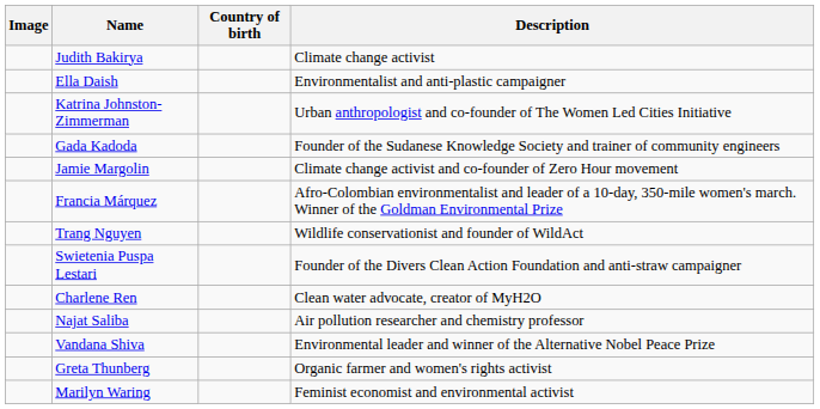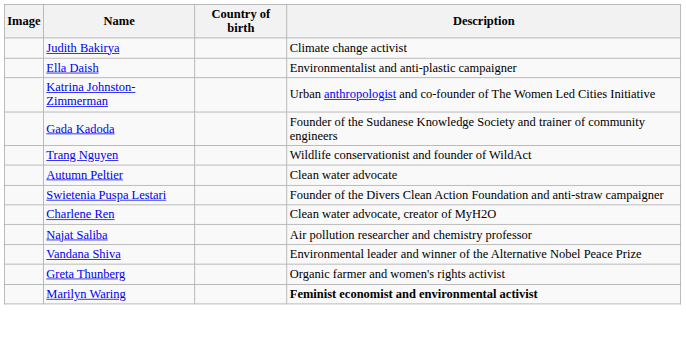 <table class="wikitable sortable">
 <tr>
 <th>Image</th>
 <th>Name</th>
 <th>Country of birth</th>
 <th>Description</th>
 </tr>
 <tr>
 <td></td>
 <td><a href='#'>Judith Bakirya</a></td>
 <td></td>
 <td>Climate change activist</td>
 </tr>
 <tr>
 <td></td>
 <td><a href='#'>Ella Daish</a></td>
 <td></td>
 <td>Environmentalist and anti-plastic campaigner</td>
 </tr>
 <tr>
 <td></td>
 <td><a href='#'>Katrina Johnston-Zimmerman</a></td>
 <td></td>
 <td>Urban <a href='#'>anthropologist</a> and co-founder of The Women Led Cities Initiative</td>
 </tr>
 <tr>
 <td></td>
 <td><a href='#'>Gada Kadoda</a></td>
 <td></td>
 <td>Founder of the Sudanese Knowledge Society and trainer of community engineers</td>
 </tr>
 <tr>
 <td></td>
-<td><a href='#'>Jamie Margolin</a></td>
+<td><a href='#'>Trang Nguyen</a></td>
 <td></td>
-<td>Climate change activist and co-founder of Zero Hour movement</td>
+<td>Wildlife conservationist and founder of WildAct</td>
 </tr>
 <tr>
 <td></td>
-<td><a href='#'>Francia Márquez</a></td>
+<td><a href='#'>Autumn Peltier</a></td>
 <td></td>
-<td>Afro-Colombian environmentalist and leader of a 10-day, 350-mile women's march. Winner of the <a href='#'>Goldman Environmental Prize</a></td>
-</tr>
-<tr>
-<td></td>
-<td><a href='#'>Trang Nguyen</a></td>
-<td></td>
-<td>Wildlife conservationist and founder of WildAct</td>
+<td>Clean water advocate</td>
 </tr>
 <tr>
 <td></td>
 <td><a href='#'>Swietenia Puspa Lestari</a></td>
 <td></td>
 <td>Founder of the Divers Clean Action Foundation and anti-straw campaigner</td>
 </tr>
 <tr>
 <td></td>
 <td><a href='#'>Charlene Ren</a></td>
 <td></td>
 <td>Clean water advocate, creator of MyH2O</td>
 </tr>
 <tr>
 <td></td>
 <td><a href='#'>Najat Saliba</a></td>
 <td></td>
 <td>Air pollution researcher and chemistry professor</td>
 </tr>
 <tr>
 <td></td>
 <td><a href='#'>Vandana Shiva</a></td>
 <td></td>
 <td>Environmental leader and winner of the Alternative Nobel Peace Prize</td>
 </tr>
 <tr>
 <td></td>
 <td><a href='#'>Greta Thunberg</a></td>
 <td></td>
 <td>Organic farmer and women's rights activist</td>
 </tr>
 <tr>
 <td></td>
 <td><a href='#'>Marilyn Waring</a></td>
 <td></td>
-<td>Feminist economist and environmental activist</td>
+<td><strong>Feminist economist and environmental activist</strong></td>
 </tr>
 </table>
